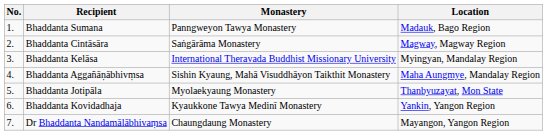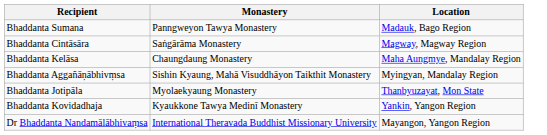 <table class="wikitable">
 <tr>
-<th>No.</th>
 <th>Recipient</th>
 <th>Monastery</th>
 <th>Location</th>
 </tr>
 <tr>
-<td>1.</td>
 <td>Bhaddanta Sumana</td>
 <td>Panngweyon Tawya Monastery</td>
 <td><a href='#'>Madauk</a>, Bago Region</td>
 </tr>
 <tr>
-<td>2.</td>
 <td>Bhaddanta Cintāsāra</td>
 <td>Saṅgārāma Monastery</td>
 <td><a href='#'>Magway</a>, Magway Region</td>
 </tr>
 <tr>
-<td>3.</td>
 <td>Bhaddanta Kelāsa</td>
-<td><a href='#'>International Theravada Buddhist Missionary University</a></td>
+<td>Chaungdaung Monastery</td>
+<td><a href='#'>Maha Aungmye</a>, Mandalay Region</td>
+</tr>
+<tr>
+<td>Bhaddanta Aggañāṇābhivṃsa</td>
+<td>Sishin Kyaung, Mahā Visuddhāyon Taikthit Monastery</td>
 <td>Myingyan, Mandalay Region</td>
 </tr>
 <tr>
-<td>4.</td>
-<td>Bhaddanta Aggañāṇābhivṃsa</td>
-<td>Sishin Kyaung, Mahā Visuddhāyon Taikthit Monastery</td>
-<td><a href='#'>Maha Aungmye</a>, Mandalay Region</td>
-</tr>
-<tr>
-<td>5.</td>
 <td>Bhaddanta Jotipāla</td>
 <td>Myolaekyaung Monastery</td>
 <td><a href='#'>Thanbyuzayat</a>, <a href='#'>Mon State</a></td>
 </tr>
 <tr>
-<td>6.</td>
 <td>Bhaddanta Kovidadhaja</td>
 <td>Kyaukkone Tawya Medinī Monastery</td>
 <td><a href='#'>Yankin</a>, Yangon Region</td>
 </tr>
 <tr>
-<td>7.</td>
 <td>Dr <a href='#'>Bhaddanta Nandamālābhivaṃsa</a></td>
-<td>Chaungdaung Monastery</td>
+<td><a href='#'>International Theravada Buddhist Missionary University</a></td>
 <td>Mayangon, Yangon Region</td>
 </tr>
 </table>
